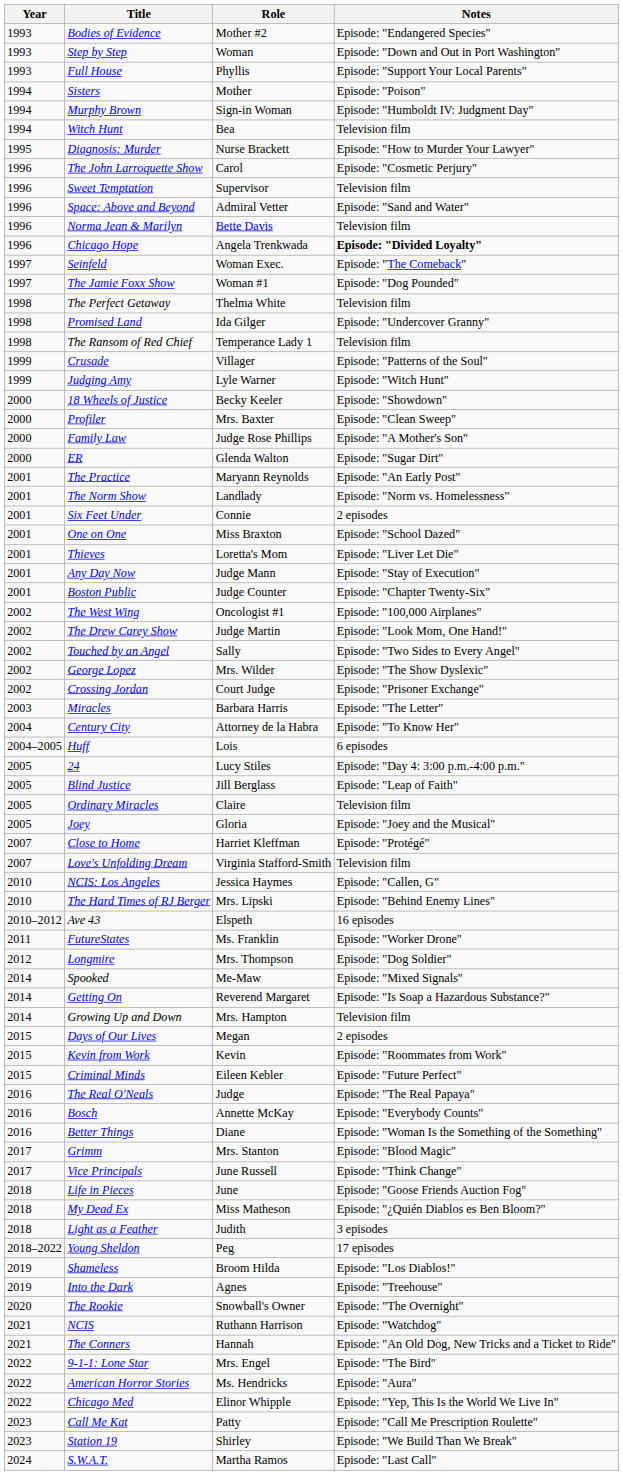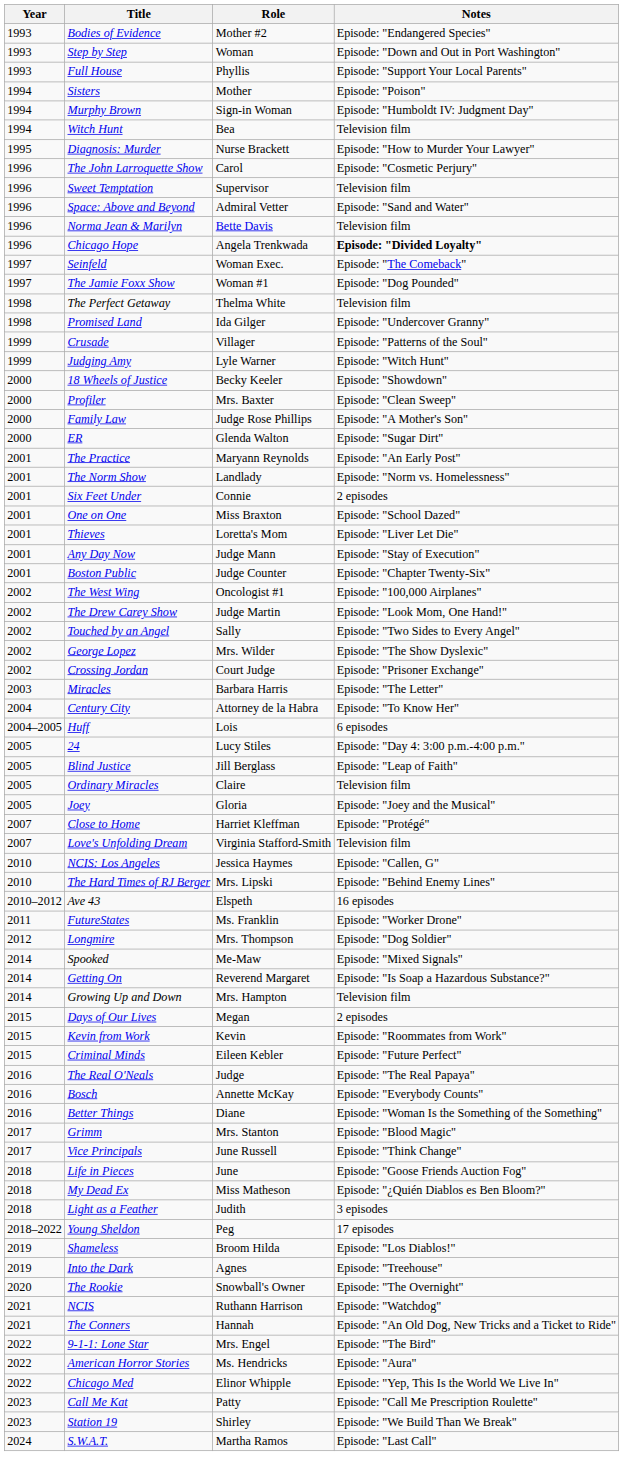 <table class="wikitable sortable">
 <tr>
 <th>Year</th>
 <th>Title</th>
 <th>Role</th>
 <th>Notes</th>
 </tr>
 <tr>
 <td>1993</td>
 <td><a href='#'><em>Bodies of Evidence</em></a></td>
 <td>Mother #2</td>
 <td>Episode: "Endangered Species"</td>
 </tr>
 <tr>
 <td>1993</td>
 <td><a href='#'><em>Step by Step</em></a></td>
 <td>Woman</td>
 <td>Episode: "Down and Out in Port Washington"</td>
 </tr>
 <tr>
 <td>1993</td>
 <td><em><a href='#'>Full House</a></em></td>
 <td>Phyllis</td>
 <td>Episode: "Support Your Local Parents"</td>
 </tr>
 <tr>
 <td>1994</td>
 <td><a href='#'><em>Sisters</em></a></td>
 <td>Mother</td>
 <td>Episode: "Poison"</td>
 </tr>
 <tr>
 <td>1994</td>
 <td><em><a href='#'>Murphy Brown</a></em></td>
 <td>Sign-in Woman</td>
 <td>Episode: "Humboldt IV: Judgment Day"</td>
 </tr>
 <tr>
 <td>1994</td>
 <td><a href='#'><em>Witch Hunt</em></a></td>
 <td>Bea</td>
 <td>Television film</td>
 </tr>
 <tr>
 <td>1995</td>
 <td><em><a href='#'>Diagnosis: Murder</a></em></td>
 <td>Nurse Brackett</td>
 <td>Episode: "How to Murder Your Lawyer"</td>
 </tr>
 <tr>
 <td>1996</td>
 <td><em><a href='#'>The John Larroquette Show</a></em></td>
 <td>Carol</td>
 <td>Episode: "Cosmetic Perjury"</td>
 </tr>
 <tr>
 <td>1996</td>
 <td><a href='#'><em>Sweet Temptation</em></a></td>
 <td>Supervisor</td>
 <td>Television film</td>
 </tr>
 <tr>
 <td>1996</td>
 <td><em><a href='#'>Space: Above and Beyond</a></em></td>
 <td>Admiral Vetter</td>
 <td>Episode: "Sand and Water"</td>
 </tr>
 <tr>
 <td>1996</td>
 <td><em><a href='#'>Norma Jean & Marilyn</a></em></td>
 <td><a href='#'>Bette Davis</a></td>
 <td>Television film</td>
 </tr>
 <tr>
 <td>1996</td>
 <td><em><a href='#'>Chicago Hope</a></em></td>
 <td>Angela Trenkwada</td>
 <td><strong>Episode: "Divided Loyalty"</strong></td>
 </tr>
 <tr>
 <td>1997</td>
 <td><em><a href='#'>Seinfeld</a></em></td>
 <td>Woman Exec.</td>
 <td>Episode: "<a href='#'>The Comeback</a>"</td>
 </tr>
 <tr>
 <td>1997</td>
 <td><em><a href='#'>The Jamie Foxx Show</a></em></td>
 <td>Woman #1</td>
 <td>Episode: "Dog Pounded"</td>
 </tr>
 <tr>
 <td>1998</td>
 <td><em>The Perfect Getaway</em></td>
 <td>Thelma White</td>
 <td>Television film</td>
 </tr>
 <tr>
 <td>1998</td>
 <td><a href='#'><em>Promised Land</em></a></td>
 <td>Ida Gilger</td>
 <td>Episode: "Undercover Granny"</td>
-</tr>
-<tr>
-<td>1998</td>
-<td><em>The Ransom of Red Chief</em></td>
-<td>Temperance Lady 1</td>
-<td>Television film</td>
 </tr>
 <tr>
 <td>1999</td>
 <td><a href='#'><em>Crusade</em></a></td>
 <td>Villager</td>
 <td>Episode: "Patterns of the Soul"</td>
 </tr>
 <tr>
 <td>1999</td>
 <td><em><a href='#'>Judging Amy</a></em></td>
 <td>Lyle Warner</td>
 <td>Episode: "Witch Hunt"</td>
 </tr>
 <tr>
 <td>2000</td>
 <td><em><a href='#'>18 Wheels of Justice</a></em></td>
 <td>Becky Keeler</td>
 <td>Episode: "Showdown"</td>
 </tr>
 <tr>
 <td>2000</td>
 <td><a href='#'><em>Profiler</em></a></td>
 <td>Mrs. Baxter</td>
 <td>Episode: "Clean Sweep"</td>
 </tr>
 <tr>
 <td>2000</td>
 <td><a href='#'><em>Family Law</em></a></td>
 <td>Judge Rose Phillips</td>
 <td>Episode: "A Mother's Son"</td>
 </tr>
 <tr>
 <td>2000</td>
 <td><a href='#'><em>ER</em></a></td>
 <td>Glenda Walton</td>
 <td>Episode: "Sugar Dirt"</td>
 </tr>
 <tr>
 <td>2001</td>
 <td><em><a href='#'>The Practice</a></em></td>
 <td>Maryann Reynolds</td>
 <td>Episode: "An Early Post"</td>
 </tr>
 <tr>
 <td>2001</td>
 <td><em><a href='#'>The Norm Show</a></em></td>
 <td>Landlady</td>
 <td>Episode: "Norm vs. Homelessness"</td>
 </tr>
 <tr>
 <td>2001</td>
 <td><a href='#'><em>Six Feet Under</em></a></td>
 <td>Connie</td>
 <td>2 episodes</td>
 </tr>
 <tr>
 <td>2001</td>
 <td><a href='#'><em>One on One</em></a></td>
 <td>Miss Braxton</td>
 <td>Episode: "School Dazed"</td>
 </tr>
 <tr>
 <td>2001</td>
 <td><a href='#'><em>Thieves</em></a></td>
 <td>Loretta's Mom</td>
 <td>Episode: "Liver Let Die"</td>
 </tr>
 <tr>
 <td>2001</td>
 <td><a href='#'><em>Any Day Now</em></a></td>
 <td>Judge Mann</td>
 <td>Episode: "Stay of Execution"</td>
 </tr>
 <tr>
 <td>2001</td>
 <td><em><a href='#'>Boston Public</a></em></td>
 <td>Judge Counter</td>
 <td>Episode: "Chapter Twenty-Six"</td>
 </tr>
 <tr>
 <td>2002</td>
 <td><em><a href='#'>The West Wing</a></em></td>
 <td>Oncologist #1</td>
 <td>Episode: "100,000 Airplanes"</td>
 </tr>
 <tr>
 <td>2002</td>
 <td><em><a href='#'>The Drew Carey Show</a></em></td>
 <td>Judge Martin</td>
 <td>Episode: "Look Mom, One Hand!"</td>
 </tr>
 <tr>
 <td>2002</td>
 <td><em><a href='#'>Touched by an Angel</a></em></td>
 <td>Sally</td>
 <td>Episode: "Two Sides to Every Angel"</td>
 </tr>
 <tr>
 <td>2002</td>
 <td><a href='#'><em>George Lopez</em></a></td>
 <td>Mrs. Wilder</td>
 <td>Episode: "The Show Dyslexic"</td>
 </tr>
 <tr>
 <td>2002</td>
 <td><em><a href='#'>Crossing Jordan</a></em></td>
 <td>Court Judge</td>
 <td>Episode: "Prisoner Exchange"</td>
 </tr>
 <tr>
 <td>2003</td>
 <td><a href='#'><em>Miracles</em></a></td>
 <td>Barbara Harris</td>
 <td>Episode: "The Letter"</td>
 </tr>
 <tr>
 <td>2004</td>
 <td><a href='#'><em>Century City</em></a></td>
 <td>Attorney de la Habra</td>
 <td>Episode: "To Know Her"</td>
 </tr>
 <tr>
 <td>2004–2005</td>
 <td><a href='#'><em>Huff</em></a></td>
 <td>Lois</td>
 <td>6 episodes</td>
 </tr>
 <tr>
 <td>2005</td>
 <td><a href='#'><em>24</em></a></td>
 <td>Lucy Stiles</td>
 <td>Episode: "Day 4: 3:00 p.m.-4:00 p.m."</td>
 </tr>
 <tr>
 <td>2005</td>
 <td><a href='#'><em>Blind Justice</em></a></td>
 <td>Jill Berglass</td>
 <td>Episode: "Leap of Faith"</td>
 </tr>
 <tr>
 <td>2005</td>
 <td><em><a href='#'>Ordinary Miracles</a></em></td>
 <td>Claire</td>
 <td>Television film</td>
 </tr>
 <tr>
 <td>2005</td>
 <td><a href='#'><em>Joey</em></a></td>
 <td>Gloria</td>
 <td>Episode: "Joey and the Musical"</td>
 </tr>
 <tr>
 <td>2007</td>
 <td><a href='#'><em>Close to Home</em></a></td>
 <td>Harriet Kleffman</td>
 <td>Episode: "Protégé"</td>
 </tr>
 <tr>
 <td>2007</td>
 <td><em><a href='#'>Love's Unfolding Dream</a></em></td>
 <td>Virginia Stafford-Smith</td>
 <td>Television film</td>
 </tr>
 <tr>
 <td>2010</td>
 <td><em><a href='#'>NCIS: Los Angeles</a></em></td>
 <td>Jessica Haymes</td>
 <td>Episode: "Callen, G"</td>
 </tr>
 <tr>
 <td>2010</td>
 <td><em><a href='#'>The Hard Times of RJ Berger</a></em></td>
 <td>Mrs. Lipski</td>
 <td>Episode: "Behind Enemy Lines"</td>
 </tr>
 <tr>
 <td>2010–2012</td>
 <td><em>Ave 43</em></td>
 <td>Elspeth</td>
 <td>16 episodes</td>
 </tr>
 <tr>
 <td>2011</td>
 <td><em><a href='#'>FutureStates</a></em></td>
 <td>Ms. Franklin</td>
 <td>Episode: "Worker Drone"</td>
 </tr>
 <tr>
 <td>2012</td>
 <td><a href='#'><em>Longmire</em></a></td>
 <td>Mrs. Thompson</td>
 <td>Episode: "Dog Soldier"</td>
 </tr>
 <tr>
 <td>2014</td>
 <td><em>Spooked</em></td>
 <td>Me-Maw</td>
 <td>Episode: "Mixed Signals"</td>
 </tr>
 <tr>
 <td>2014</td>
 <td><a href='#'><em>Getting On</em></a></td>
 <td>Reverend Margaret</td>
 <td>Episode: "Is Soap a Hazardous Substance?"</td>
 </tr>
 <tr>
 <td>2014</td>
 <td><em>Growing Up and Down</em></td>
 <td>Mrs. Hampton</td>
 <td>Television film</td>
 </tr>
 <tr>
 <td>2015</td>
 <td><em><a href='#'>Days of Our Lives</a></em></td>
 <td>Megan</td>
 <td>2 episodes</td>
 </tr>
 <tr>
 <td>2015</td>
 <td><em><a href='#'>Kevin from Work</a></em></td>
 <td>Kevin</td>
 <td>Episode: "Roommates from Work"</td>
 </tr>
 <tr>
 <td>2015</td>
 <td><em><a href='#'>Criminal Minds</a></em></td>
 <td>Eileen Kebler</td>
 <td>Episode: "Future Perfect"</td>
 </tr>
 <tr>
 <td>2016</td>
 <td><em><a href='#'>The Real O'Neals</a></em></td>
 <td>Judge</td>
 <td>Episode: "The Real Papaya"</td>
 </tr>
 <tr>
 <td>2016</td>
 <td><a href='#'><em>Bosch</em></a></td>
 <td>Annette McKay</td>
 <td>Episode: "Everybody Counts"</td>
 </tr>
 <tr>
 <td>2016</td>
 <td><a href='#'><em>Better Things</em></a></td>
 <td>Diane</td>
 <td>Episode: "Woman Is the Something of the Something"</td>
 </tr>
 <tr>
 <td>2017</td>
 <td><a href='#'><em>Grimm</em></a></td>
 <td>Mrs. Stanton</td>
 <td>Episode: "Blood Magic"</td>
 </tr>
 <tr>
 <td>2017</td>
 <td><em><a href='#'>Vice Principals</a></em></td>
 <td>June Russell</td>
 <td>Episode: "Think Change"</td>
 </tr>
 <tr>
 <td>2018</td>
 <td><em><a href='#'>Life in Pieces</a></em></td>
 <td>June</td>
 <td>Episode: "Goose Friends Auction Fog"</td>
 </tr>
 <tr>
 <td>2018</td>
 <td><em><a href='#'>My Dead Ex</a></em></td>
 <td>Miss Matheson</td>
 <td>Episode: "¿Quién Diablos es Ben Bloom?"</td>
 </tr>
 <tr>
 <td>2018</td>
 <td><a href='#'><em>Light as a Feather</em></a></td>
 <td>Judith</td>
 <td>3 episodes</td>
 </tr>
 <tr>
 <td>2018–2022</td>
 <td><em><a href='#'>Young Sheldon</a></em></td>
 <td>Peg</td>
 <td>17 episodes</td>
 </tr>
 <tr>
 <td>2019</td>
 <td><a href='#'><em>Shameless</em></a></td>
 <td>Broom Hilda</td>
 <td>Episode: "Los Diablos!"</td>
 </tr>
 <tr>
 <td>2019</td>
 <td><a href='#'><em>Into the Dark</em></a></td>
 <td>Agnes</td>
 <td>Episode: "Treehouse"</td>
 </tr>
 <tr>
 <td>2020</td>
 <td><a href='#'><em>The Rookie</em></a></td>
 <td>Snowball's Owner</td>
 <td>Episode: "The Overnight"</td>
 </tr>
 <tr>
 <td>2021</td>
 <td><a href='#'><em>NCIS</em></a></td>
 <td>Ruthann Harrison</td>
 <td>Episode: "Watchdog"</td>
 </tr>
 <tr>
 <td>2021</td>
 <td><em><a href='#'>The Conners</a></em></td>
 <td>Hannah</td>
 <td>Episode: "An Old Dog, New Tricks and a Ticket to Ride"</td>
 </tr>
 <tr>
 <td>2022</td>
 <td><em><a href='#'>9-1-1: Lone Star</a></em></td>
 <td>Mrs. Engel</td>
 <td>Episode: "The Bird"</td>
 </tr>
 <tr>
 <td>2022</td>
 <td><em><a href='#'>American Horror Stories</a></em></td>
 <td>Ms. Hendricks</td>
 <td>Episode: "Aura"</td>
 </tr>
 <tr>
 <td>2022</td>
 <td><em><a href='#'>Chicago Med</a></em></td>
 <td>Elinor Whipple</td>
 <td>Episode: "Yep, This Is the World We Live In"</td>
 </tr>
 <tr>
 <td>2023</td>
 <td><em><a href='#'>Call Me Kat</a></em></td>
 <td>Patty</td>
 <td>Episode: "Call Me Prescription Roulette"</td>
 </tr>
 <tr>
 <td>2023</td>
 <td><em><a href='#'>Station 19</a></em></td>
 <td>Shirley</td>
 <td>Episode: "We Build Than We Break"</td>
 </tr>
 <tr>
 <td>2024</td>
 <td><em><a href='#'>S.W.A.T.</a></em></td>
 <td>Martha Ramos</td>
 <td>Episode: "Last Call"</td>
 </tr>
 </table>
